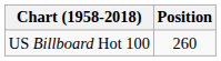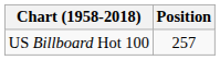 <table class="wikitable plainrowheaders">
 <tr>
 <th>Chart (1958-2018)</th>
 <th>Position</th>
 </tr>
 <tr>
 <td>US <em>Billboard</em> Hot 100</td>
-<td style="text-align:center;">260</td>
+<td style="text-align:center;">257</td>
 </tr>
 </table>
